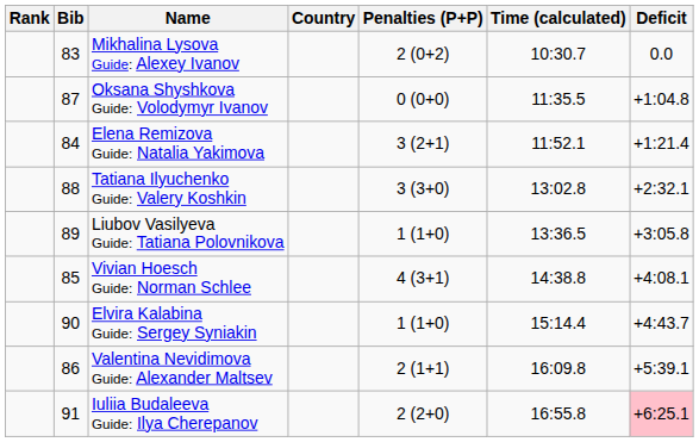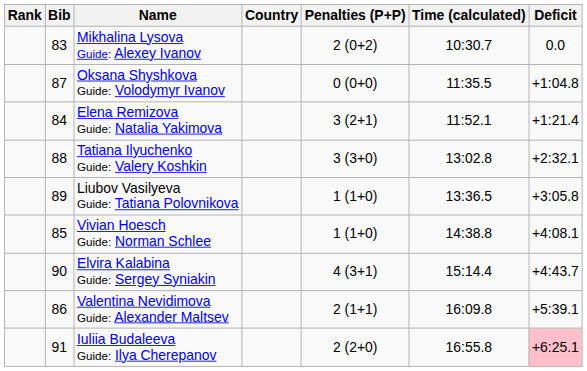 <table class="wikitable sortable" style="text-align:center">
 <tr>
 <th>Rank</th>
 <th>Bib</th>
 <th>Name</th>
 <th>Country</th>
 <th>Penalties  (P+P)</th>
 <th>Time (calculated)</th>
 <th>Deficit</th>
 </tr>
 <tr>
 <td></td>
 <td>83</td>
 <td align=left><a href='#'>Mikhalina Lysova</a><br><small><a href='#'>Guide</a>:</small> <a href='#'>Alexey Ivanov</a></td>
 <td align=left></td>
 <td>2 (0+2)</td>
 <td>10:30.7</td>
 <td>0.0</td>
 </tr>
 <tr>
 <td></td>
 <td>87</td>
 <td align=left><a href='#'>Oksana Shyshkova</a><br><small>Guide:</small> <a href='#'>Volodymyr Ivanov</a></td>
 <td align=left></td>
 <td>0 (0+0)</td>
 <td>11:35.5</td>
 <td>+1:04.8</td>
 </tr>
 <tr>
 <td></td>
 <td>84</td>
 <td align=left><a href='#'>Elena Remizova</a><br><small>Guide:</small> <a href='#'>Natalia Yakimova</a></td>
 <td align=left></td>
 <td>3 (2+1)</td>
 <td>11:52.1</td>
 <td>+1:21.4</td>
 </tr>
 <tr>
 <td></td>
 <td>88</td>
 <td align=left><a href='#'>Tatiana Ilyuchenko</a><br><small>Guide:</small> <a href='#'>Valery Koshkin</a></td>
 <td align=left></td>
 <td>3 (3+0)</td>
 <td>13:02.8</td>
 <td>+2:32.1</td>
 </tr>
 <tr>
 <td></td>
 <td>89</td>
 <td align=left>Liubov Vasilyeva<br><small>Guide:</small> <a href='#'>Tatiana Polovnikova</a></td>
 <td align=left></td>
 <td>1 (1+0)</td>
 <td>13:36.5</td>
 <td>+3:05.8</td>
 </tr>
 <tr>
 <td></td>
 <td>85</td>
 <td align=left><a href='#'>Vivian Hoesch</a><br><small>Guide:</small> <a href='#'>Norman Schlee</a></td>
 <td align=left></td>
-<td>4 (3+1)</td>
+<td>1 (1+0)</td>
 <td>14:38.8</td>
 <td>+4:08.1</td>
 </tr>
 <tr>
 <td></td>
 <td>90</td>
 <td align=left><a href='#'>Elvira Kalabina</a><br><small>Guide:</small> <a href='#'>Sergey Syniakin</a></td>
 <td align=left></td>
-<td>1 (1+0)</td>
+<td>4 (3+1)</td>
 <td>15:14.4</td>
 <td>+4:43.7</td>
 </tr>
 <tr>
 <td></td>
 <td>86</td>
 <td align=left><a href='#'>Valentina Nevidimova</a><br><small>Guide:</small> <a href='#'>Alexander Maltsev</a></td>
 <td align=left></td>
 <td>2 (1+1)</td>
 <td>16:09.8</td>
 <td>+5:39.1</td>
 </tr>
 <tr>
 <td></td>
 <td>91</td>
 <td align=left><a href='#'>Iuliia Budaleeva</a><br><small>Guide:</small> <a href='#'>Ilya Cherepanov</a></td>
 <td align=left></td>
 <td>2 (2+0)</td>
 <td>16:55.8</td>
 <td style="background: pink;">+6:25.1</td>
 </tr>
 </table>
